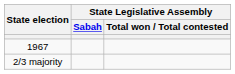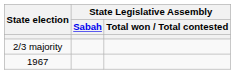 <table class="wikitable sortable" style="text-align:center; font-size:95%">
 <tr>
 <th rowspan="2">State election</th>
 <th colspan="2">State Legislative Assembly</th>
 </tr>
 <tr>
 <th><a href='#'>Sabah</a></th>
 <th>Total won / Total contested</th>
 </tr>
 <tr>
 <th></th>
 <th></th>
 <th></th>
 </tr>
 <tr>
+<td>2/3 majority</td>
+<td></td>
+<td></td>
+</tr>
+<tr>
 <td>1967</td>
 <td></td>
 <td></td>
 </tr>
-<tr>
-<td>2/3 majority</td>
-<td></td>
-<td></td>
-</tr>
 </table>
